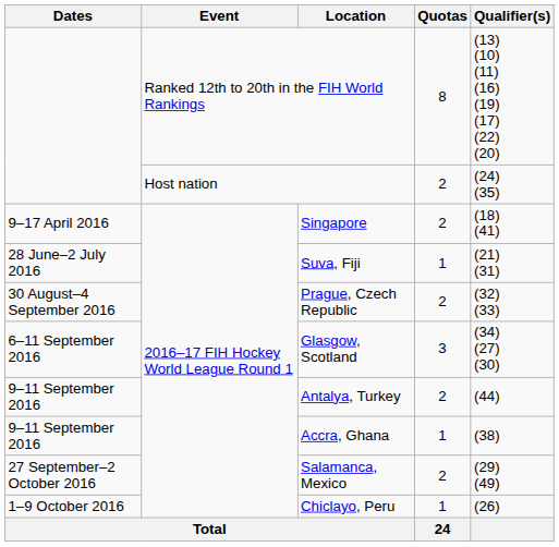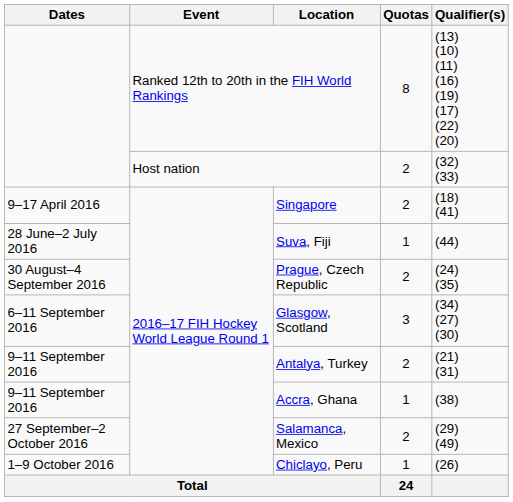 <table class=wikitable>
 <tr>
 <th>Dates</th>
 <th>Event</th>
 <th>Location</th>
 <th>Quotas</th>
 <th>Qualifier(s)</th>
 </tr>
 <tr>
 <td rowspan=2></td>
 <td colspan=2>Ranked 12th to 20th in the <a href='#'>FIH World Rankings</a></td>
 <td align=center>8</td>
 <td> (13)<br> (10)<br> (11)<br> (16)<br> (19)<br> (17)<br> (22)<br> (20)</td>
 </tr>
 <tr>
 <td colspan=2>Host nation</td>
 <td align=center>2</td>
-<td> (24)<br> (35)</td>
+<td> (32)<br> (33)</td>
 </tr>
 <tr>
 <td>9–17 April 2016</td>
 <td rowspan=8><a href='#'>2016–17 FIH Hockey World League Round 1</a></td>
 <td><a href='#'>Singapore</a></td>
 <td align=center>2</td>
 <td> (18)<br> (41)</td>
 </tr>
 <tr>
 <td>28 June–2 July 2016</td>
 <td><a href='#'>Suva</a>, Fiji</td>
 <td align=center>1</td>
-<td> (21)<br> (31)</td>
+<td> (44)</td>
 </tr>
 <tr>
 <td>30 August–4 September 2016</td>
 <td><a href='#'>Prague</a>, Czech Republic</td>
 <td align=center>2</td>
-<td> (32)<br> (33)</td>
+<td> (24)<br> (35)</td>
 </tr>
 <tr>
 <td>6–11 September 2016</td>
 <td><a href='#'>Glasgow</a>, Scotland</td>
 <td align=center>3</td>
 <td> (34)<br> (27)<br> (30)</td>
 </tr>
 <tr>
 <td>9–11 September 2016</td>
 <td><a href='#'>Antalya</a>, Turkey</td>
 <td align=center>2</td>
-<td> (44)</td>
+<td> (21)<br> (31)</td>
 </tr>
 <tr>
 <td>9–11 September 2016</td>
 <td><a href='#'>Accra</a>, Ghana</td>
 <td align=center>1</td>
 <td> (38)</td>
 </tr>
 <tr>
 <td>27 September–2 October 2016</td>
 <td><a href='#'>Salamanca</a>, Mexico</td>
 <td align=center>2</td>
 <td> (29)<br> (49)</td>
 </tr>
 <tr>
 <td>1–9 October 2016</td>
 <td><a href='#'>Chiclayo</a>, Peru</td>
 <td align=center>1</td>
 <td> (26)</td>
 </tr>
 <tr>
 <th colspan="3">Total</th>
 <th>24</th>
 <th></th>
 </tr>
 </table>
